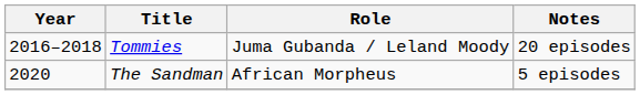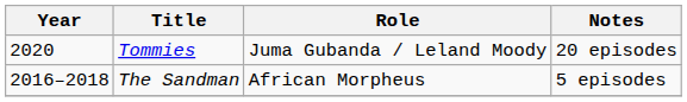 <table class="wikitable sortable">
 <tr>
 <th>Year</th>
 <th>Title</th>
 <th>Role</th>
 <th class="unsortable">Notes</th>
 </tr>
 <tr>
-<td>2016–2018</td>
+<td>2020</td>
 <td><em><a href='#'>Tommies</a></em></td>
 <td>Juma Gubanda / Leland Moody</td>
 <td>20 episodes</td>
 </tr>
 <tr>
-<td>2020</td>
+<td>2016–2018</td>
 <td><em>The Sandman</em></td>
 <td>African Morpheus</td>
 <td>5 episodes</td>
 </tr>
 <tr>
 </tr>
 </table>
